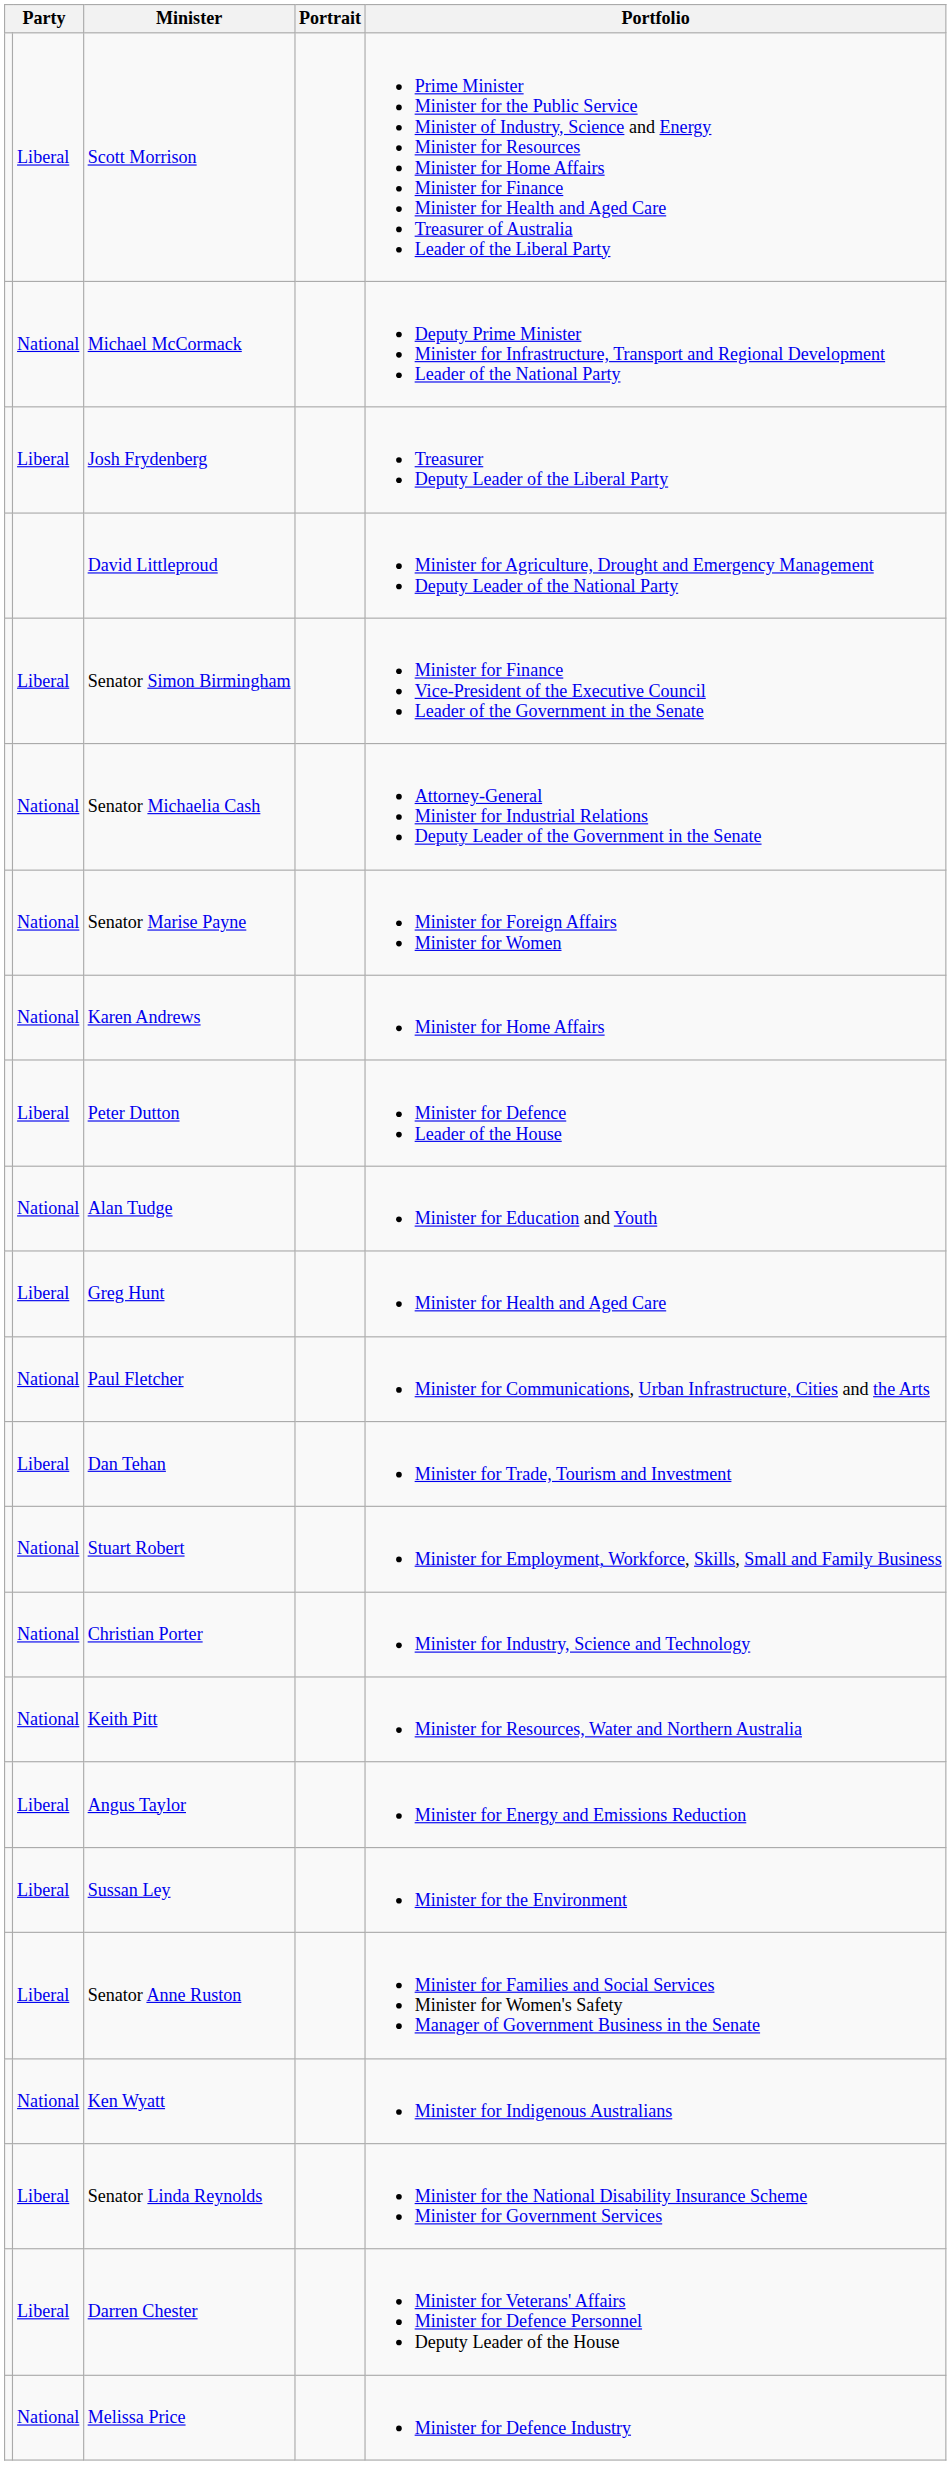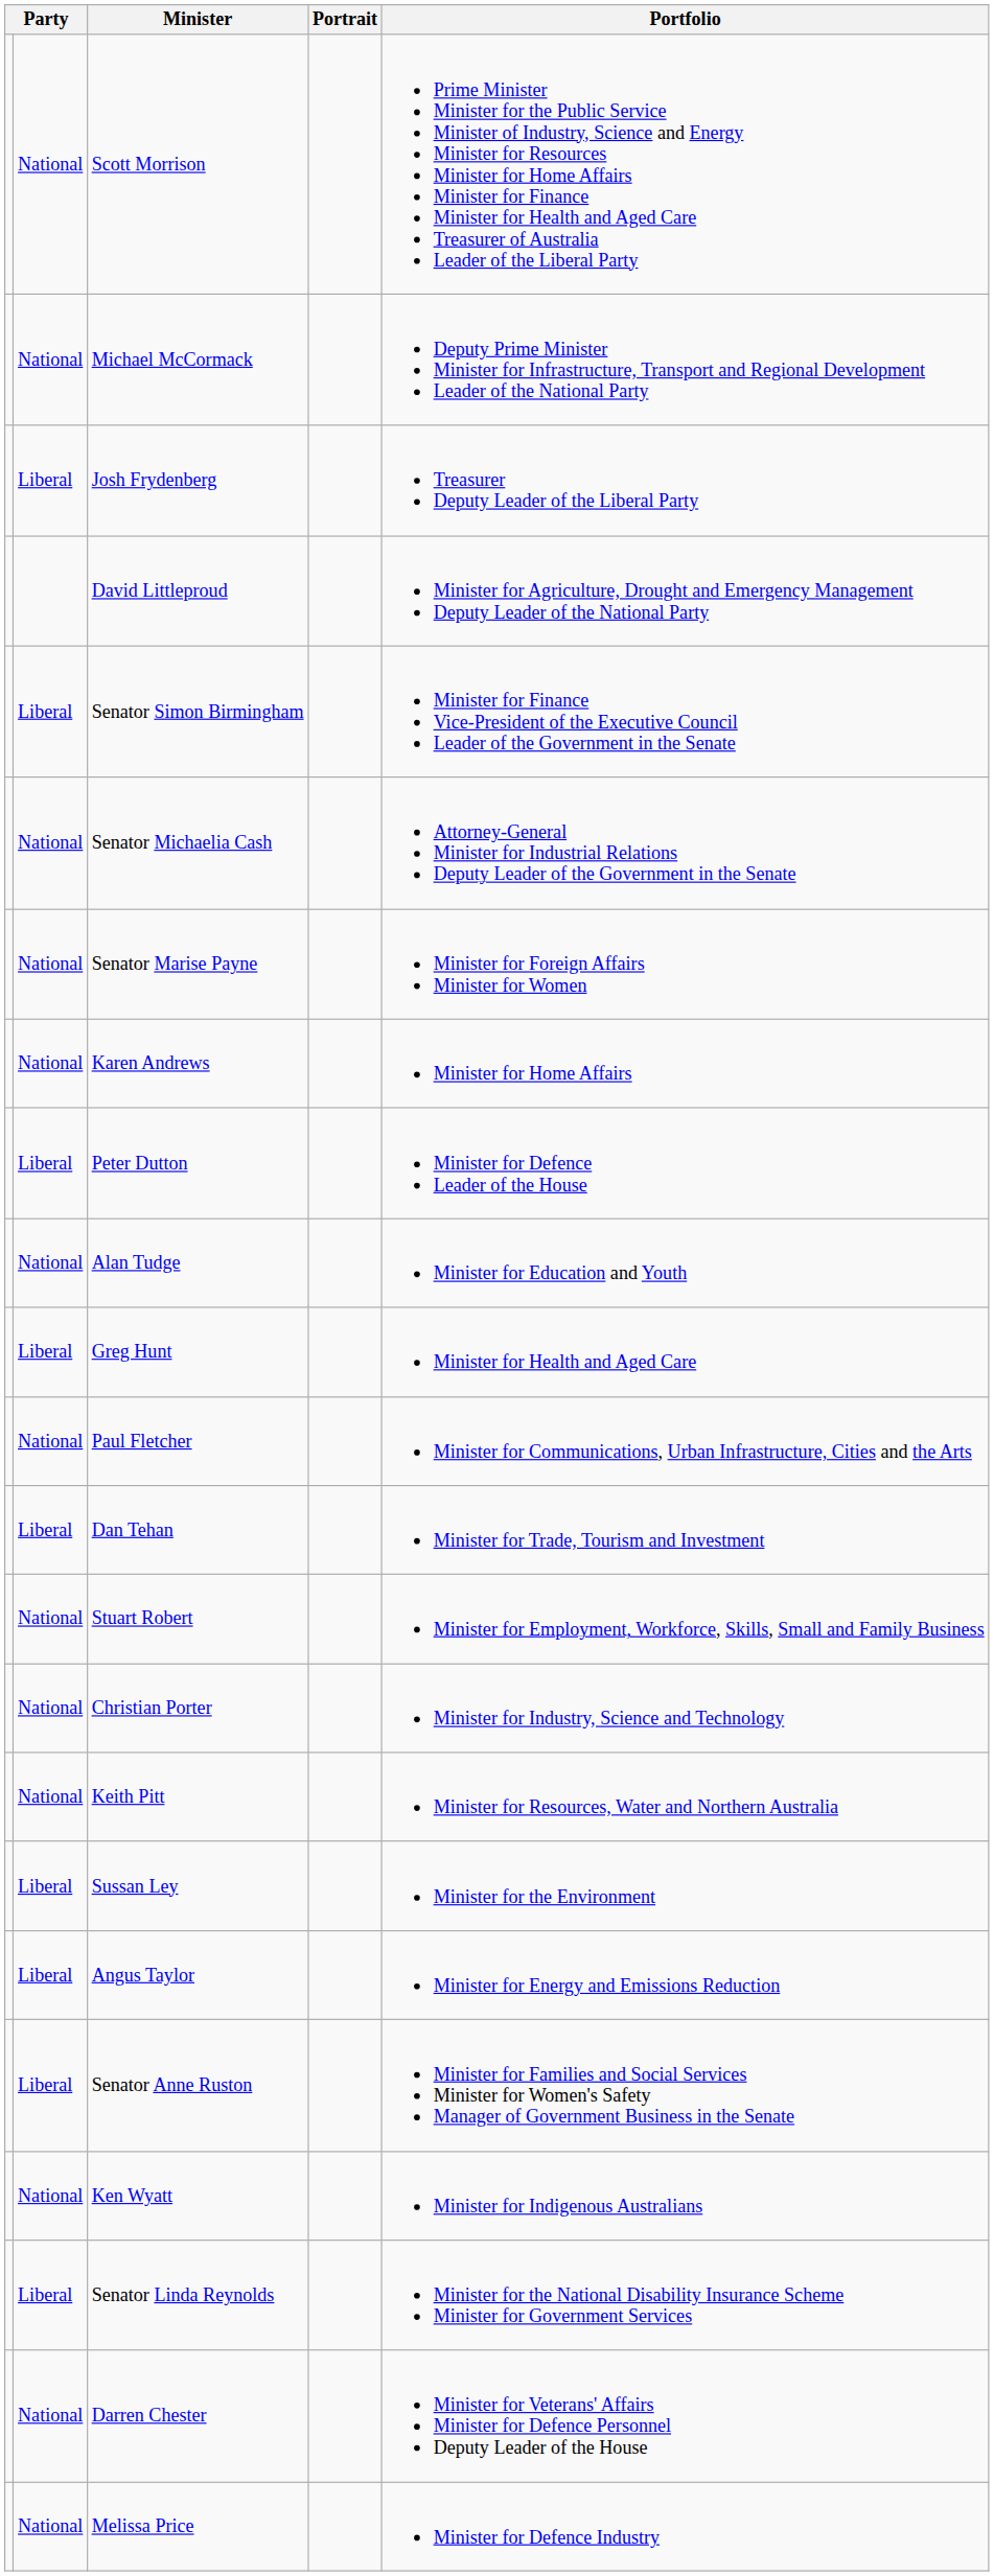 <table class="wikitable sortable">
 <tr>
 <th colspan="2">Party</th>
 <th>Minister</th>
 <th>Portrait</th>
 <th>Portfolio</th>
 </tr>
 <tr>
 <td></td>
-<td><a href='#'>Liberal</a></td>
+<td><a href='#'>National</a></td>
 <td><a href='#'>Scott Morrison</a> </td>
 <td></td>
 <td><br><ul><li><a href='#'>Prime Minister</a></li><li><a href='#'>Minister for the Public Service</a></li><li><a href='#'>Minister of Industry, Science</a> and <a href='#'>Energy</a></li><li><a href='#'>Minister for Resources</a></li><li><a href='#'>Minister for Home Affairs</a></li><li><a href='#'>Minister for Finance</a></li><li><a href='#'>Minister for Health and Aged Care</a></li><li><a href='#'>Treasurer of Australia</a></li><li><a href='#'>Leader of the Liberal Party</a></li></ul></td>
 </tr>
 <tr>
 <td></td>
 <td><a href='#'>National</a></td>
 <td><a href='#'>Michael McCormack</a> </td>
 <td></td>
 <td><br><ul><li><a href='#'>Deputy Prime Minister</a></li><li><a href='#'>Minister for Infrastructure, Transport and Regional Development</a></li><li><a href='#'>Leader of the National Party</a></li></ul></td>
 </tr>
 <tr>
 <td></td>
 <td><a href='#'>Liberal</a></td>
 <td><a href='#'>Josh Frydenberg</a> </td>
 <td></td>
 <td><br><ul><li><a href='#'>Treasurer</a></li><li><a href='#'>Deputy Leader of the Liberal Party</a></li></ul></td>
 </tr>
 <tr>
 <td></td>
 <td></td>
 <td><a href='#'>David Littleproud</a> </td>
 <td></td>
 <td><br><ul><li><a href='#'>Minister for Agriculture, Drought and Emergency Management</a></li><li><a href='#'>Deputy Leader of the National Party</a></li></ul></td>
 </tr>
 <tr>
 <td></td>
 <td><a href='#'>Liberal</a></td>
 <td>Senator <a href='#'>Simon Birmingham</a></td>
 <td></td>
 <td><br><ul><li><a href='#'>Minister for Finance</a></li><li><a href='#'>Vice-President of the Executive Council</a></li><li><a href='#'>Leader of the Government in the Senate</a></li></ul></td>
 </tr>
 <tr>
 <td></td>
 <td><a href='#'>National</a></td>
 <td>Senator <a href='#'>Michaelia Cash</a></td>
 <td></td>
 <td><br><ul><li><a href='#'>Attorney-General</a></li><li><a href='#'>Minister for Industrial Relations</a></li><li><a href='#'>Deputy Leader of the Government in the Senate</a></li></ul></td>
 </tr>
 <tr>
 <td></td>
 <td><a href='#'>National</a></td>
 <td>Senator <a href='#'>Marise Payne</a></td>
 <td></td>
 <td><br><ul><li><a href='#'>Minister for Foreign Affairs</a></li><li><a href='#'>Minister for Women</a></li></ul></td>
 </tr>
 <tr>
 <td></td>
 <td><a href='#'>National</a></td>
 <td><a href='#'>Karen Andrews</a> </td>
 <td></td>
 <td><br><ul><li><a href='#'>Minister for Home Affairs</a></li></ul></td>
 </tr>
 <tr>
 <td></td>
 <td><a href='#'>Liberal</a> </td>
 <td><a href='#'>Peter Dutton</a> </td>
 <td></td>
 <td><br><ul><li><a href='#'>Minister for Defence</a></li><li><a href='#'>Leader of the House</a></li></ul></td>
 </tr>
 <tr>
 <td></td>
 <td><a href='#'>National</a> </td>
 <td><a href='#'>Alan Tudge</a> </td>
 <td></td>
 <td><br><ul><li><a href='#'>Minister for Education</a> and <a href='#'>Youth</a></li></ul></td>
 </tr>
 <tr>
 <td></td>
 <td><a href='#'>Liberal</a></td>
 <td><a href='#'>Greg Hunt</a> </td>
 <td></td>
 <td><br><ul><li><a href='#'>Minister for Health and Aged Care</a></li></ul></td>
 </tr>
 <tr>
 <td></td>
 <td><a href='#'>National</a> </td>
 <td><a href='#'>Paul Fletcher</a> </td>
 <td></td>
 <td><br><ul><li><a href='#'>Minister for Communications</a>, <a href='#'>Urban Infrastructure, Cities</a> and <a href='#'>the Arts</a></li></ul></td>
 </tr>
 <tr>
 <td></td>
 <td><a href='#'>Liberal</a></td>
 <td><a href='#'>Dan Tehan</a> </td>
 <td></td>
 <td><br><ul><li><a href='#'>Minister for Trade, Tourism and Investment</a></li></ul></td>
 </tr>
 <tr>
 <td></td>
 <td><a href='#'>National</a> </td>
 <td><a href='#'>Stuart Robert</a> </td>
 <td></td>
 <td><br><ul><li><a href='#'>Minister for Employment, Workforce</a>, <a href='#'>Skills</a>, <a href='#'>Small and Family Business</a></li></ul></td>
 </tr>
 <tr>
 <td></td>
 <td><a href='#'>National</a></td>
 <td><a href='#'>Christian Porter</a> </td>
 <td></td>
 <td><br><ul><li><a href='#'>Minister for Industry, Science and Technology</a></li></ul></td>
 </tr>
 <tr>
 <td></td>
 <td><a href='#'>National</a> </td>
 <td><a href='#'>Keith Pitt</a> </td>
 <td></td>
 <td><br><ul><li><a href='#'>Minister for Resources, Water and Northern Australia</a></li></ul></td>
 </tr>
 <tr>
 <td></td>
 <td><a href='#'>Liberal</a></td>
-<td><a href='#'>Angus Taylor</a> </td>
+<td><a href='#'>Sussan Ley</a> </td>
 <td></td>
-<td><br><ul><li><a href='#'>Minister for Energy and Emissions Reduction</a></li></ul></td>
+<td><br><ul><li><a href='#'>Minister for the Environment</a></li></ul></td>
 </tr>
 <tr>
 <td></td>
 <td><a href='#'>Liberal</a></td>
-<td><a href='#'>Sussan Ley</a> </td>
+<td><a href='#'>Angus Taylor</a> </td>
 <td></td>
-<td><br><ul><li><a href='#'>Minister for the Environment</a></li></ul></td>
+<td><br><ul><li><a href='#'>Minister for Energy and Emissions Reduction</a></li></ul></td>
 </tr>
 <tr>
 <td></td>
 <td><a href='#'>Liberal</a></td>
 <td>Senator <a href='#'>Anne Ruston</a></td>
 <td></td>
 <td><br><ul><li><a href='#'>Minister for Families and Social Services</a></li><li>Minister for Women's Safety</li><li><a href='#'>Manager of Government Business in the Senate</a></li></ul></td>
 </tr>
 <tr>
 <td></td>
 <td><a href='#'>National</a></td>
 <td><a href='#'>Ken Wyatt</a> </td>
 <td></td>
 <td><br><ul><li><a href='#'>Minister for Indigenous Australians</a></li></ul></td>
 </tr>
 <tr>
 <td></td>
 <td><a href='#'>Liberal</a></td>
 <td>Senator <a href='#'>Linda Reynolds</a> </td>
 <td></td>
 <td><br><ul><li><a href='#'>Minister for the National Disability Insurance Scheme</a></li><li><a href='#'>Minister for Government Services</a></li></ul></td>
 </tr>
 <tr>
 <td></td>
-<td><a href='#'>Liberal</a></td>
+<td><a href='#'>National</a></td>
 <td><a href='#'>Darren Chester</a> </td>
 <td></td>
 <td><br><ul><li><a href='#'>Minister for Veterans' Affairs</a></li><li><a href='#'>Minister for Defence Personnel</a></li><li>Deputy Leader of the House</li></ul></td>
 </tr>
 <tr>
 <td></td>
 <td><a href='#'>National</a> </td>
 <td><a href='#'>Melissa Price</a> </td>
 <td></td>
 <td><br><ul><li><a href='#'>Minister for Defence Industry</a></li></ul></td>
 </tr>
 </table>
